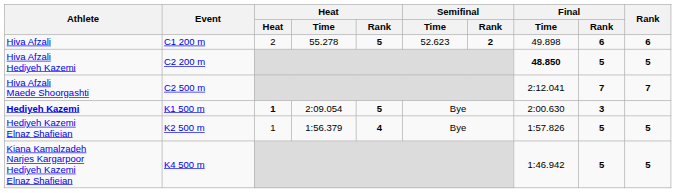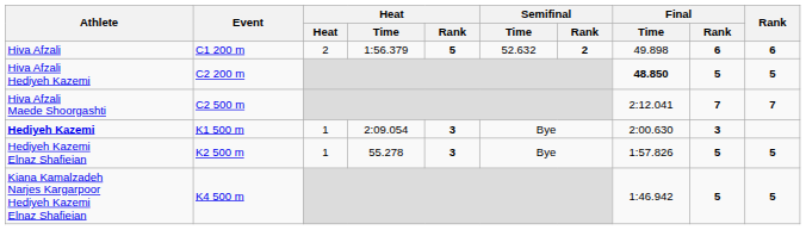 <table class="wikitable" width="80%" style="text-align:center; font-size:90%">
 <tr>
 <th rowspan="2" width="17%">Athlete</th>
 <th rowspan="2" width="10%">Event</th>
 <th colspan="3">Heat</th>
 <th colspan="2">Semifinal</th>
 <th colspan="2">Final</th>
 <th rowspan="2" width="5%">Rank</th>
 </tr>
 <tr>
 <th width="4%">Heat</th>
 <th width="7%">Time</th>
 <th width="5%">Rank</th>
 <th width="7%">Time</th>
 <th width="5%">Rank</th>
 <th width="7%">Time</th>
 <th width="5%">Rank</th>
 </tr>
 <tr>
 <td align=left><a href='#'>Hiva Afzali</a></td>
 <td align=left><a href='#'>C1 200 m</a></td>
 <td align=center>2</td>
-<td align=center>55.278</td>
+<td align=center>1:56.379</td>
 <td align=center><strong>5</strong> <strong></strong></td>
-<td align=center>52.623</td>
+<td align=center>52.632</td>
 <td align=center><strong>2</strong> <strong></strong></td>
 <td align=center>49.898</td>
 <td align=center><strong>6</strong></td>
 <td align=center><strong>6</strong></td>
 </tr>
 <tr>
 <td align=left><a href='#'>Hiva Afzali</a><br><a href='#'>Hediyeh Kazemi</a></td>
 <td align=left><a href='#'>C2 200 m</a></td>
 <td colspan=5 bgcolor=#DCDCDC></td>
 <td align=center><strong>48.850</strong></td>
 <td align=center><strong>5</strong></td>
 <td align=center><strong>5</strong></td>
 </tr>
 <tr>
 <td align=left><a href='#'>Hiva Afzali</a><br><a href='#'>Maede Shoorgashti</a></td>
 <td align=left><a href='#'>C2 500 m</a></td>
 <td colspan=5 bgcolor=#DCDCDC></td>
 <td align=center>2:12.041</td>
 <td align=center><strong>7</strong></td>
 <td align=center><strong>7</strong></td>
 </tr>
 <tr>
 <td align=left><strong><a href='#'>Hediyeh Kazemi</a></strong></td>
 <td align=left><a href='#'>K1 500 m</a></td>
-<td align=center><strong>1</strong></td>
+<td align=center>1</td>
 <td align=center>2:09.054</td>
-<td align=center><strong>5</strong>  <strong></strong></td>
+<td align=center><strong>3</strong>  <strong></strong></td>
 <td colspan="2" align=center>Bye</td>
 <td>2:00.630</td>
 <td><strong>3</strong></td>
 <td></td>
 </tr>
 <tr>
 <td align=left><a href='#'>Hediyeh Kazemi</a><br><a href='#'>Elnaz Shafieian</a></td>
 <td align=left><a href='#'>K2 500 m</a></td>
 <td align=center>1</td>
-<td align=center>1:56.379</td>
-<td align=center><strong>4</strong> <strong></strong></td>
+<td align=center>55.278</td>
+<td align=center><strong>3</strong> <strong></strong></td>
 <td colspan="2" align=center>Bye</td>
 <td>1:57.826</td>
 <td><strong>5</strong></td>
 <td align=center><strong>5</strong></td>
 </tr>
 <tr>
 <td align=left><a href='#'>Kiana Kamalzadeh</a><br><a href='#'>Narjes Kargarpoor</a><br><a href='#'>Hediyeh Kazemi</a><br><a href='#'>Elnaz Shafieian</a></td>
 <td align=left><a href='#'>K4 500 m</a></td>
 <td colspan=5 bgcolor=#DCDCDC></td>
 <td align=center>1:46.942</td>
 <td align=center><strong>5</strong></td>
 <td align=center><strong>5</strong></td>
 </tr>
 </table>
